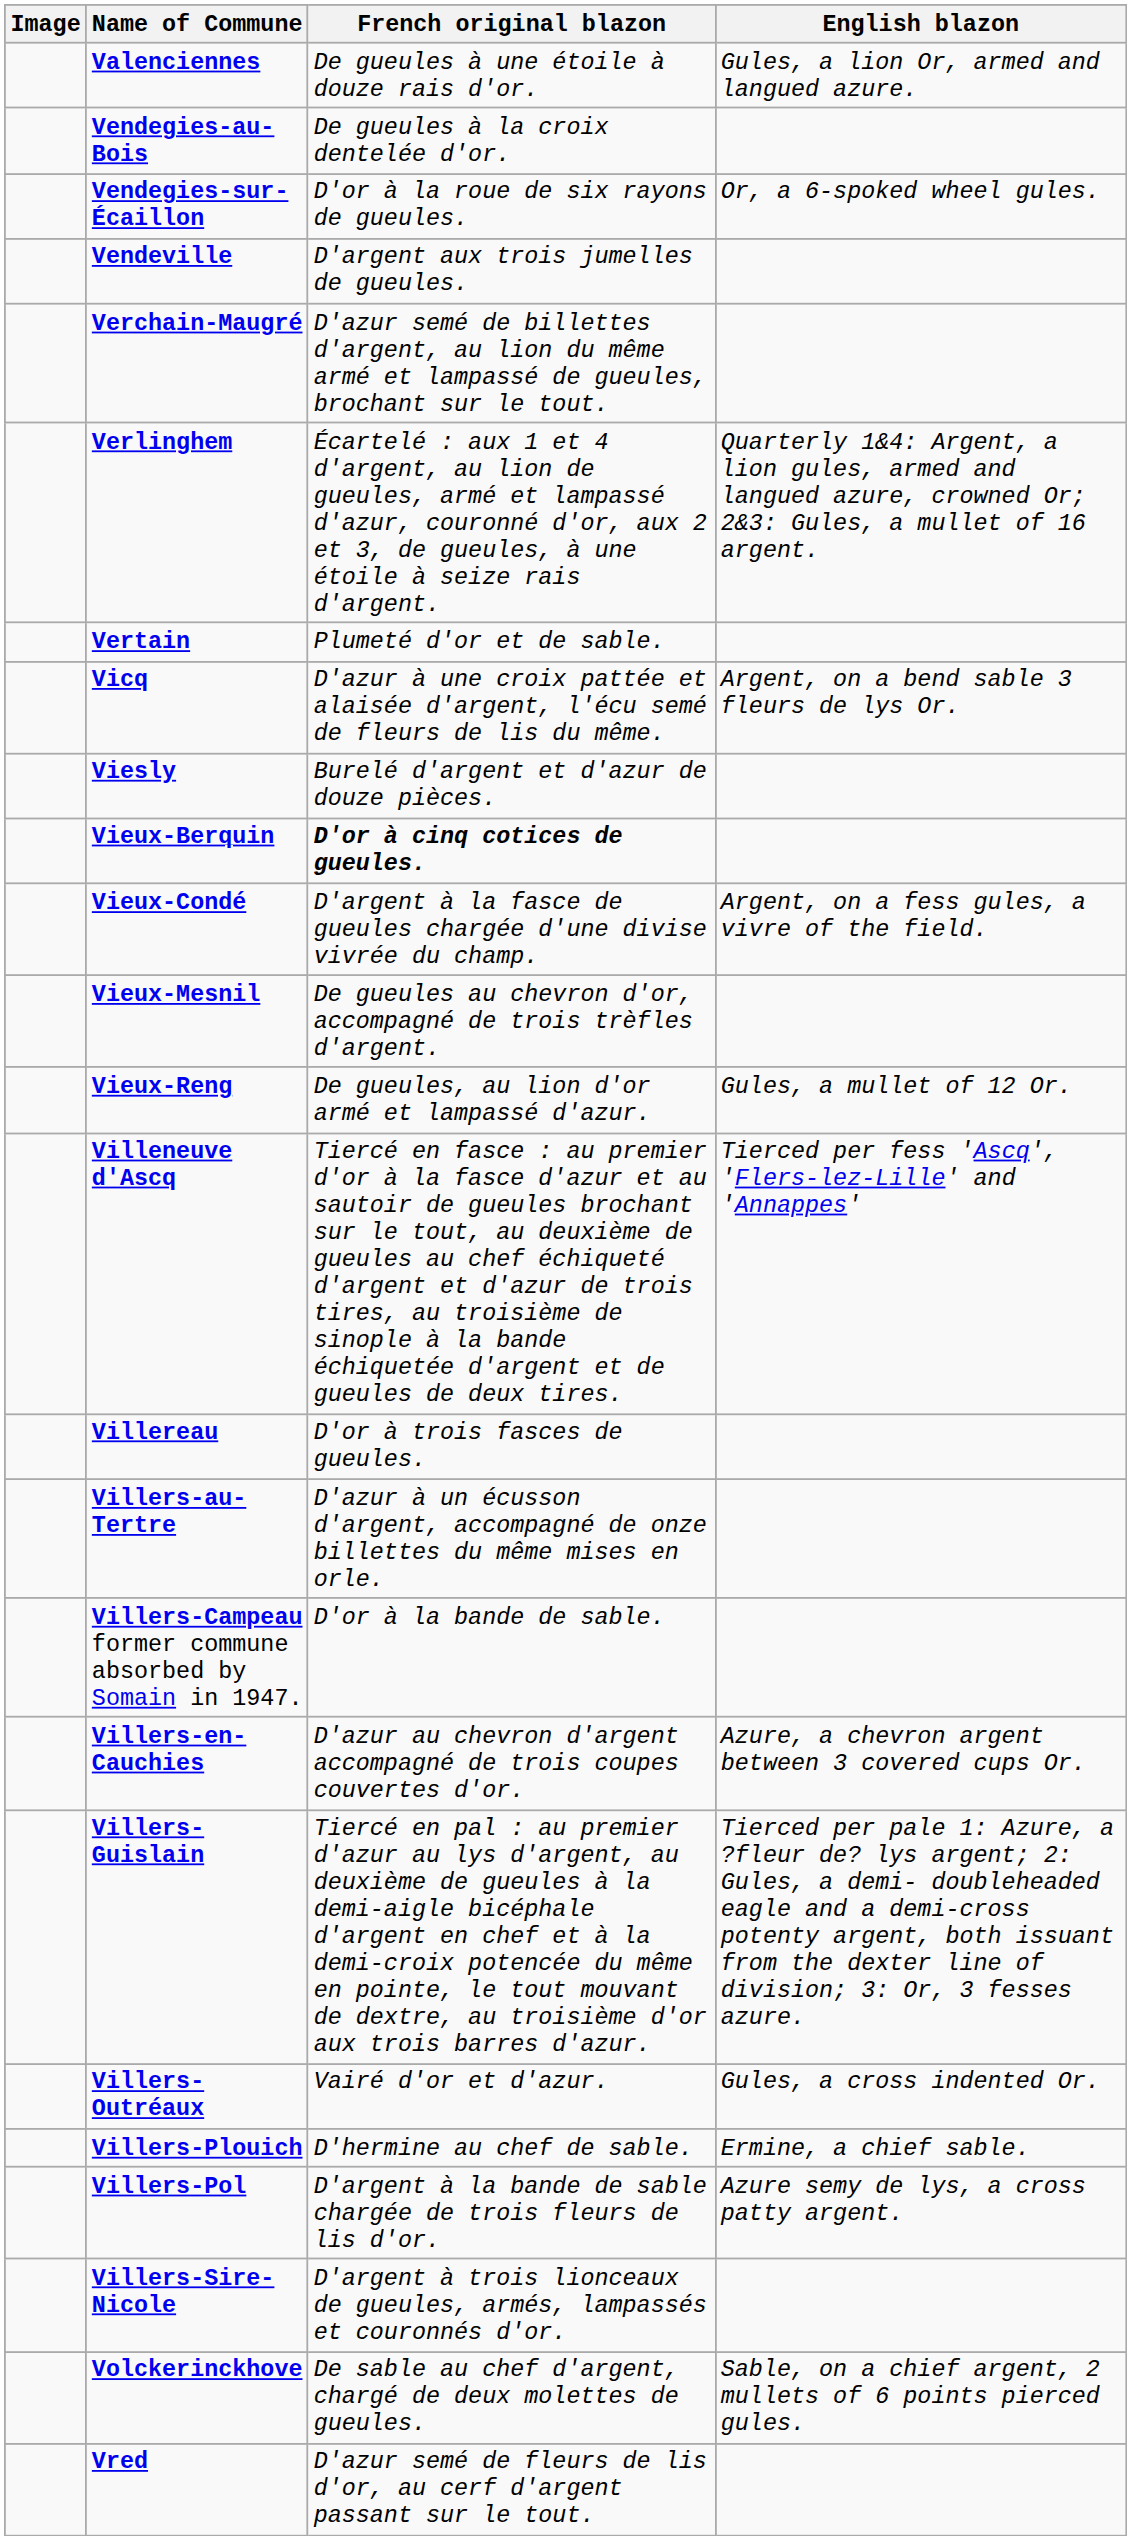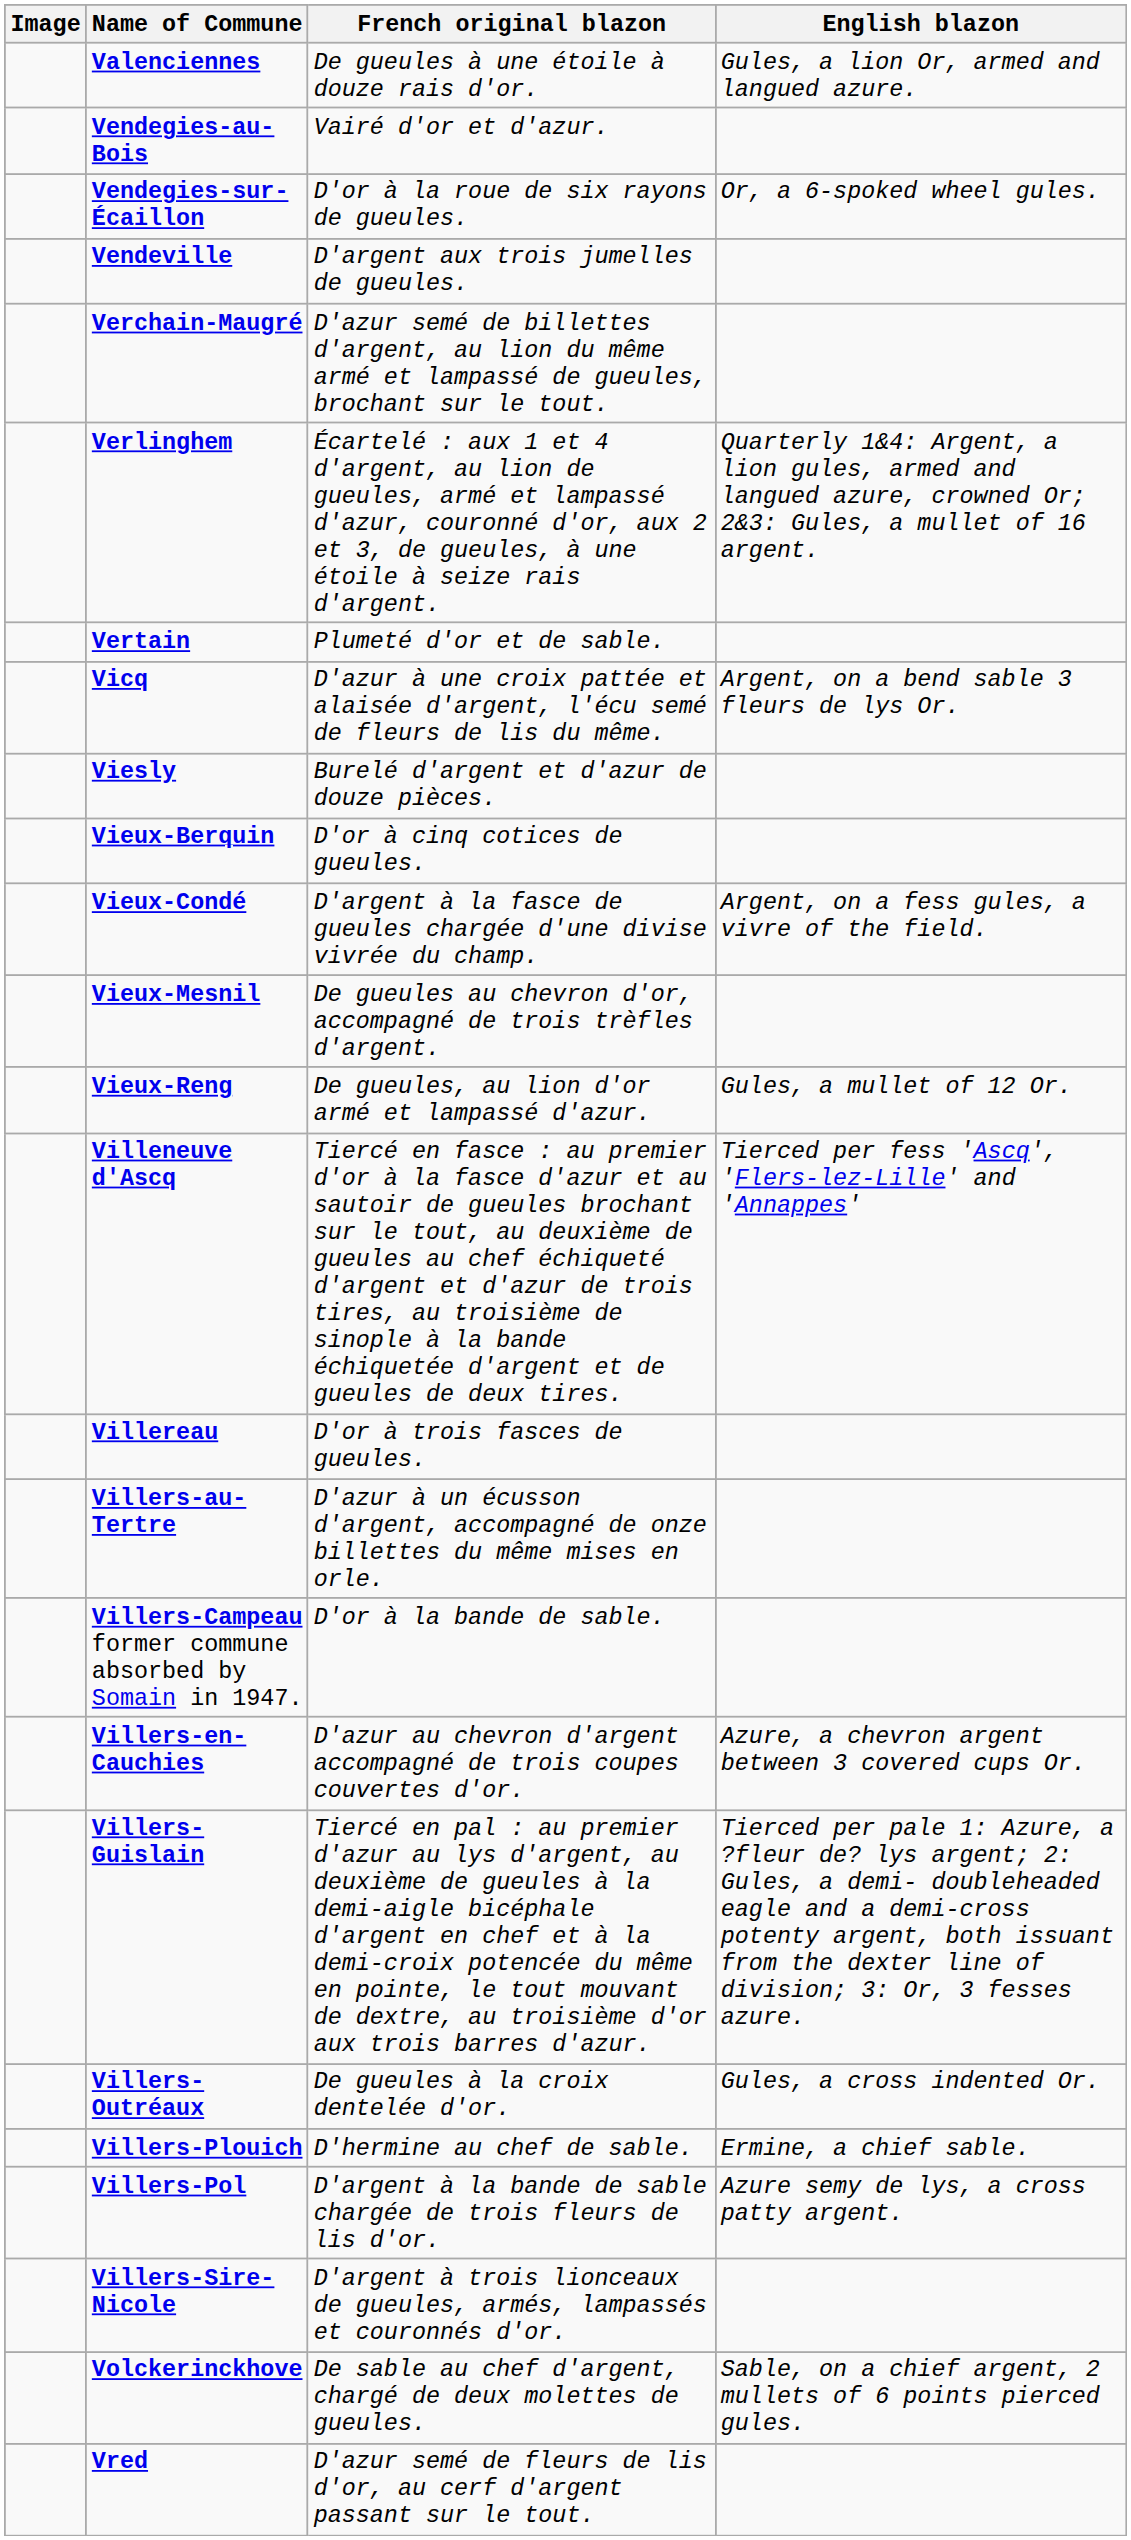 <table class="wikitable" width="100%">
 <tr>
 <th width="110">Image</th>
 <th>Name of Commune</th>
 <th width="40%">French original blazon</th>
 <th width="40%">English blazon</th>
 </tr>
 <tr valign=top>
 <td align=center></td>
 <td><strong><a href='#'>Valenciennes</a></strong></td>
 <td><em>De gueules à une étoile à douze rais d'or.</em></td>
 <td><em>Gules, a lion Or, armed and langued azure.</em></td>
 </tr>
 <tr valign=top>
 <td align=center></td>
 <td><strong><a href='#'>Vendegies-au-Bois</a></strong></td>
-<td><em>De gueules à la croix dentelée d'or.</em></td>
+<td><em>Vairé d'or et d'azur.</em></td>
 <td></td>
 </tr>
 <tr valign=top>
 <td align=center></td>
 <td><strong><a href='#'>Vendegies-sur-Écaillon</a></strong></td>
 <td><em>D'or à la roue de six rayons de gueules.</em></td>
 <td><em>Or, a 6-spoked wheel gules.</em></td>
 </tr>
 <tr valign=top>
 <td align=center></td>
 <td><strong><a href='#'>Vendeville</a></strong></td>
 <td><em>D'argent aux trois jumelles de gueules.</em></td>
 <td></td>
 </tr>
 <tr valign=top>
 <td align=center></td>
 <td><strong><a href='#'>Verchain-Maugré</a></strong></td>
 <td><em>D'azur semé de billettes d'argent, au lion du même armé et lampassé de gueules, brochant sur le tout.</em></td>
 <td></td>
 </tr>
 <tr valign=top>
 <td align=center></td>
 <td><strong><a href='#'>Verlinghem</a></strong></td>
 <td><em>Écartelé : aux 1 et 4 d'argent, au lion de gueules, armé et lampassé d'azur, couronné d'or, aux 2 et 3, de gueules, à une étoile à seize rais d'argent.</em></td>
 <td><em>Quarterly 1&4: Argent, a lion gules, armed and langued azure, crowned Or; 2&3: Gules, a mullet of 16 argent.</em></td>
 </tr>
 <tr valign=top>
 <td align=center></td>
 <td><strong><a href='#'>Vertain</a></strong></td>
 <td><em>Plumeté d'or et de sable.</em></td>
 <td></td>
 </tr>
 <tr valign=top>
 <td align=center></td>
 <td><strong><a href='#'>Vicq</a></strong></td>
 <td><em>D'azur à une croix pattée et alaisée d'argent, l'écu semé de fleurs de lis du même.</em></td>
 <td><em>Argent, on a bend sable 3 fleurs de lys Or.</em></td>
 </tr>
 <tr valign=top>
 <td align=center></td>
 <td><strong><a href='#'>Viesly</a></strong></td>
 <td><em>Burelé d'argent et d'azur de douze pièces.</em></td>
 <td></td>
 </tr>
 <tr valign=top>
 <td align=center></td>
 <td><strong><a href='#'>Vieux-Berquin</a></strong></td>
-<td><strong><em>D'or à cinq cotices de gueules.</em></strong></td>
+<td><em>D'or à cinq cotices de gueules.</em></td>
 <td></td>
 </tr>
 <tr valign=top>
 <td align=center></td>
 <td><strong><a href='#'>Vieux-Condé</a></strong></td>
 <td><em>D'argent à la fasce de gueules chargée d'une divise vivrée du champ.</em></td>
 <td><em>Argent, on a fess gules, a vivre of the field.</em></td>
 </tr>
 <tr valign=top>
 <td align=center></td>
 <td><strong><a href='#'>Vieux-Mesnil</a></strong></td>
 <td><em>De gueules au chevron d'or, accompagné de trois trèfles d'argent.</em></td>
 <td></td>
 </tr>
 <tr valign=top>
 <td align=center></td>
 <td><strong><a href='#'>Vieux-Reng</a></strong></td>
 <td><em>De gueules, au lion d'or armé et lampassé d'azur.</em></td>
 <td><em>Gules, a mullet of 12 Or.</em></td>
 </tr>
 <tr valign=top>
 <td align=center></td>
 <td><strong><a href='#'>Villeneuve d'Ascq</a></strong></td>
 <td><em>Tiercé en fasce : au premier d'or à la fasce d'azur et au sautoir de gueules brochant sur le tout, au deuxième de gueules au chef échiqueté d'argent et d'azur de trois tires, au troisième de sinople à la bande échiquetée d'argent et de gueules de deux tires.</em></td>
 <td><em>Tierced per fess '<a href='#'>Ascq</a>', '<a href='#'>Flers-lez-Lille</a>' and '<a href='#'>Annappes</a>' </em></td>
 </tr>
 <tr valign=top>
 <td align=center></td>
 <td><strong><a href='#'>Villereau</a></strong></td>
 <td><em>D'or à trois fasces de gueules.</em></td>
 <td></td>
 </tr>
 <tr valign=top>
 <td align=center></td>
 <td><strong><a href='#'>Villers-au-Tertre</a></strong></td>
 <td><em>D'azur à un écusson d'argent, accompagné de onze billettes du même mises en orle.</em></td>
 <td></td>
 </tr>
 <tr valign=top>
 <td align=center></td>
 <td><strong><a href='#'>Villers-Campeau</a></strong> former commune absorbed by <a href='#'>Somain</a> in 1947.</td>
 <td><em>D'or à la bande de sable.</em></td>
 <td></td>
 </tr>
 <tr valign=top>
 <td align=center></td>
 <td><strong><a href='#'>Villers-en-Cauchies</a></strong></td>
 <td><em>D'azur au chevron d'argent accompagné de trois coupes couvertes d'or.</em></td>
 <td><em>Azure, a chevron argent between 3 covered cups Or.</em></td>
 </tr>
 <tr valign=top>
 <td align=center></td>
 <td><strong><a href='#'>Villers-Guislain</a></strong></td>
 <td><em>Tiercé en pal : au premier d'azur au lys d'argent, au deuxième de gueules à la demi-aigle bicéphale d'argent en chef et à la demi-croix potencée du même en pointe, le tout mouvant de dextre, au troisième d'or aux trois barres d'azur.</em></td>
 <td><em>Tierced per pale 1: Azure, a ?fleur de? lys argent; 2: Gules, a demi- doubleheaded eagle and a demi-cross potenty argent, both issuant from the dexter line of division; 3: Or, 3 fesses azure.</em></td>
 </tr>
 <tr valign=top>
 <td align=center></td>
 <td><strong><a href='#'>Villers-Outréaux</a></strong></td>
-<td><em>Vairé d'or et d'azur.</em></td>
+<td><em>De gueules à la croix dentelée d'or.</em></td>
 <td><em>Gules, a cross indented Or.</em></td>
 </tr>
 <tr valign=top>
 <td align=center></td>
 <td><strong><a href='#'>Villers-Plouich</a></strong></td>
 <td><em>D'hermine au chef de sable.</em></td>
 <td><em>Ermine, a chief sable.</em></td>
 </tr>
 <tr valign=top>
 <td align=center></td>
 <td><strong><a href='#'>Villers-Pol</a></strong></td>
 <td><em>D'argent à la bande de sable chargée de trois fleurs de lis d'or.</em></td>
 <td><em>Azure semy de lys, a cross patty argent.</em></td>
 </tr>
 <tr valign=top>
 <td align=center></td>
 <td><strong><a href='#'>Villers-Sire-Nicole</a></strong></td>
 <td><em>D'argent à trois lionceaux de gueules, armés, lampassés et couronnés d'or.</em></td>
 <td></td>
 </tr>
 <tr valign=top>
 <td align=center></td>
 <td><strong><a href='#'>Volckerinckhove</a></strong></td>
 <td><em>De sable au chef d'argent, chargé de deux molettes de gueules.</em></td>
 <td><em>Sable, on a chief argent, 2 mullets of 6 points pierced gules.</em></td>
 </tr>
 <tr valign=top>
 <td align=center></td>
 <td><strong><a href='#'>Vred</a></strong></td>
 <td><em>D'azur semé de fleurs de lis d'or, au cerf d'argent passant sur le tout.</em></td>
 <td></td>
 </tr>
 </table>
